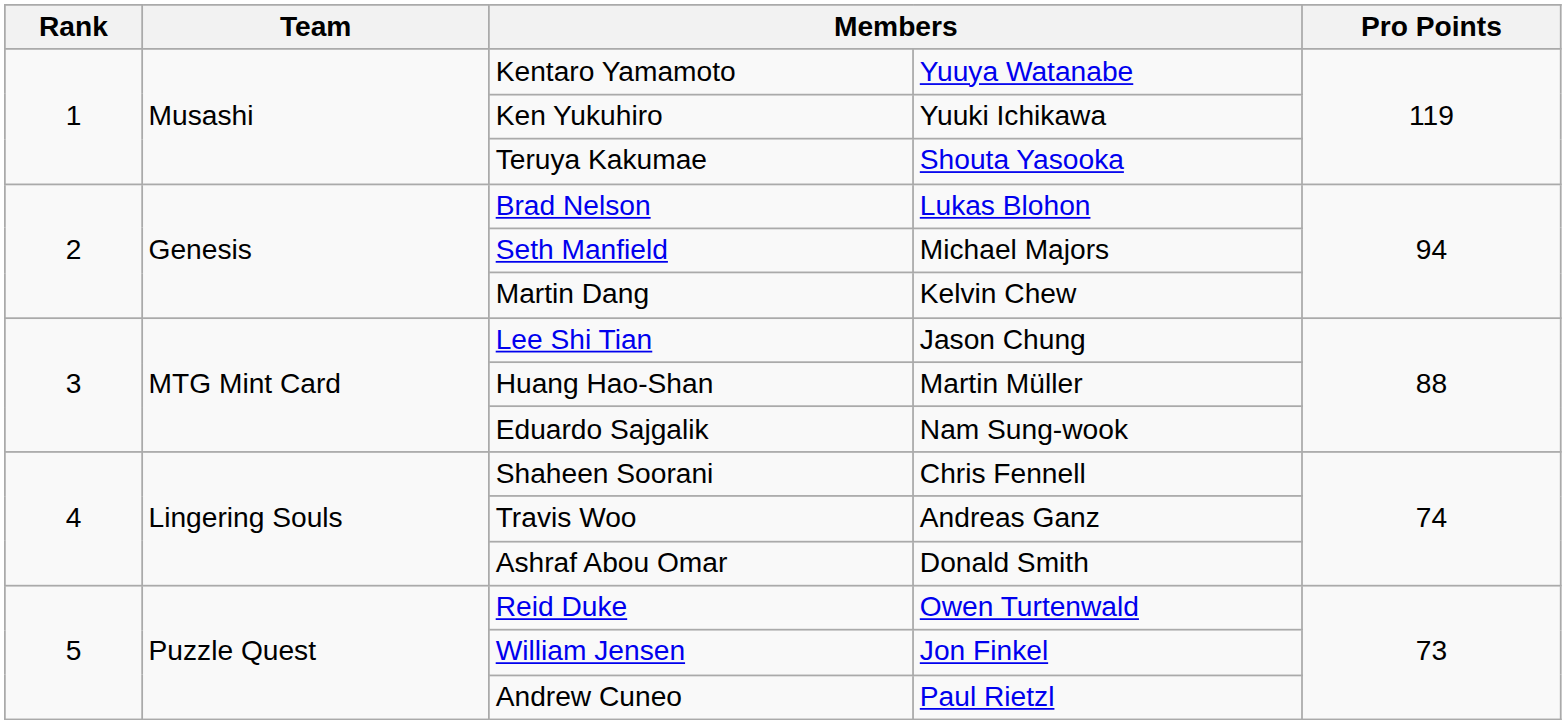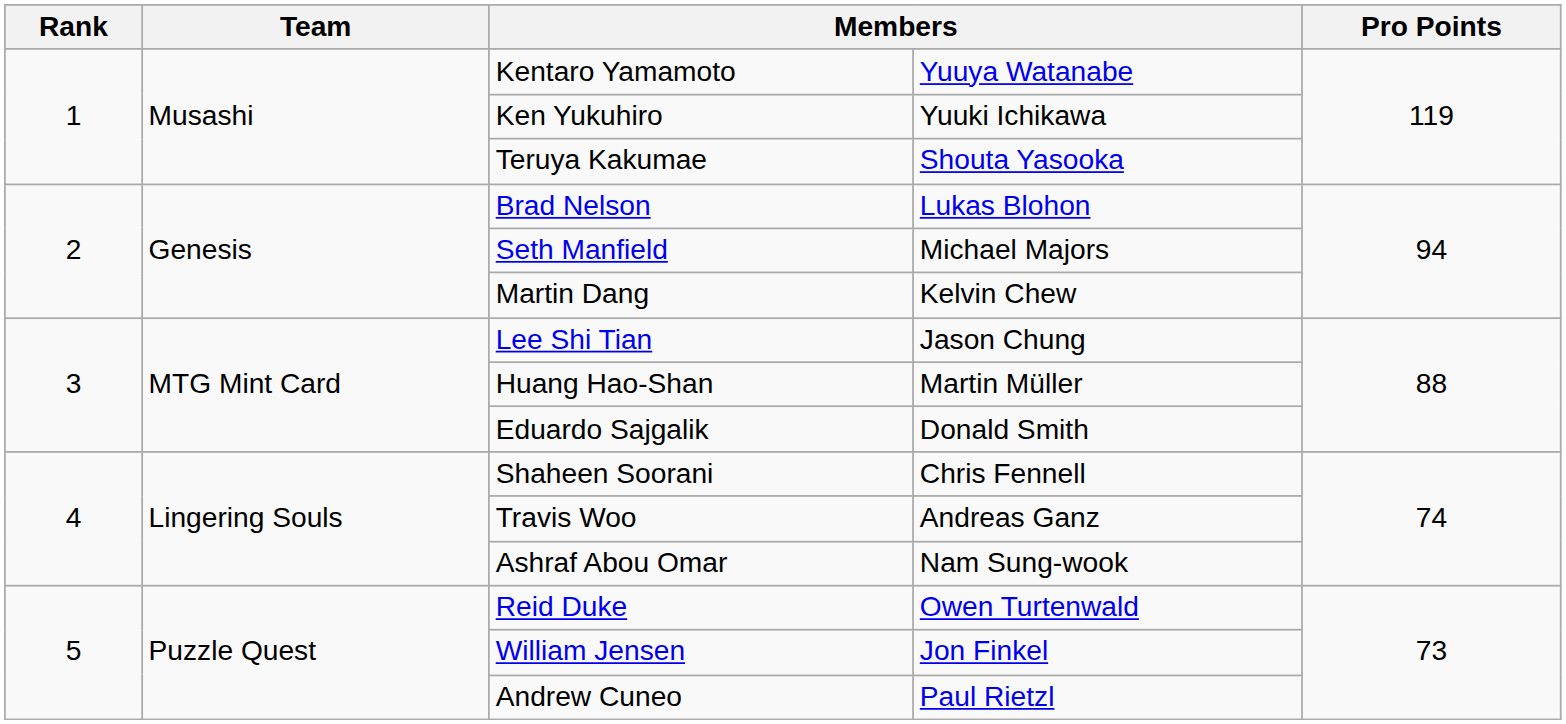 <table class="wikitable" width=70%>
 <tr>
 <th scope="col">Rank</th>
 <th scope="col">Team</th>
 <th scope="col" colspan=2>Members</th>
 <th scope="col">Pro Points</th>
 </tr>
 <tr>
 <td rowspan=3 align=center>1</td>
 <td rowspan=3>Musashi</td>
 <td> Kentaro Yamamoto</td>
 <td> <a href='#'>Yuuya Watanabe</a></td>
 <td rowspan=3 align=center>119</td>
 </tr>
 <tr>
 <td> Ken Yukuhiro</td>
 <td> Yuuki Ichikawa</td>
 </tr>
 <tr>
 <td> Teruya Kakumae</td>
 <td> <a href='#'>Shouta Yasooka</a></td>
 </tr>
 <tr>
 <td rowspan=3 align=center>2</td>
 <td rowspan=3>Genesis</td>
 <td> <a href='#'>Brad Nelson</a></td>
 <td> <a href='#'>Lukas Blohon</a></td>
 <td rowspan=3 align=center>94</td>
 </tr>
 <tr>
 <td> <a href='#'>Seth Manfield</a></td>
 <td> Michael Majors</td>
 </tr>
 <tr>
 <td> Martin Dang</td>
 <td> Kelvin Chew</td>
 </tr>
 <tr>
 <td rowspan=3 align=center>3</td>
 <td rowspan=3>MTG Mint Card</td>
 <td> <a href='#'>Lee Shi Tian</a></td>
 <td> Jason Chung</td>
 <td rowspan=3 align=center>88</td>
 </tr>
 <tr>
 <td> Huang Hao-Shan</td>
 <td> Martin Müller</td>
 </tr>
 <tr>
 <td> Eduardo Sajgalik</td>
-<td> Nam Sung-wook</td>
+<td> Donald Smith</td>
 </tr>
 <tr>
 <td rowspan=3 align=center>4</td>
 <td rowspan=3>Lingering Souls</td>
 <td> Shaheen Soorani</td>
 <td> Chris Fennell</td>
 <td rowspan=3 align=center>74</td>
 </tr>
 <tr>
 <td> Travis Woo</td>
 <td> Andreas Ganz</td>
 </tr>
 <tr>
 <td> Ashraf Abou Omar</td>
-<td> Donald Smith</td>
+<td> Nam Sung-wook</td>
 </tr>
 <tr>
 <td rowspan=3 align=center>5</td>
 <td rowspan=3>Puzzle Quest</td>
 <td> <a href='#'>Reid Duke</a></td>
 <td> <a href='#'>Owen Turtenwald</a></td>
 <td rowspan=3 align=center>73</td>
 </tr>
 <tr>
 <td> <a href='#'>William Jensen</a></td>
 <td> <a href='#'>Jon Finkel</a></td>
 </tr>
 <tr>
 <td> Andrew Cuneo</td>
 <td> <a href='#'>Paul Rietzl</a></td>
 </tr>
 </table>
